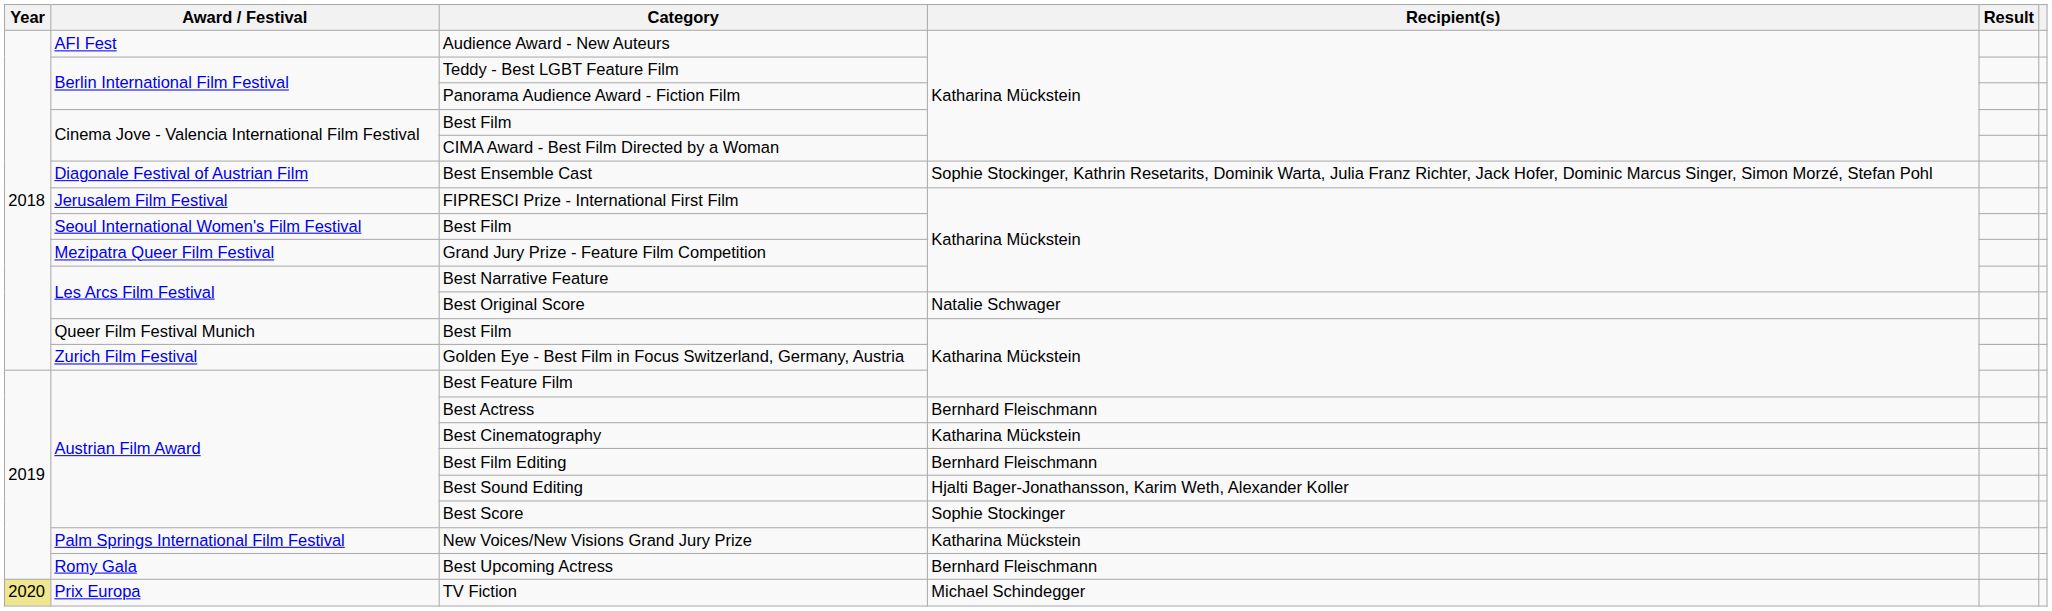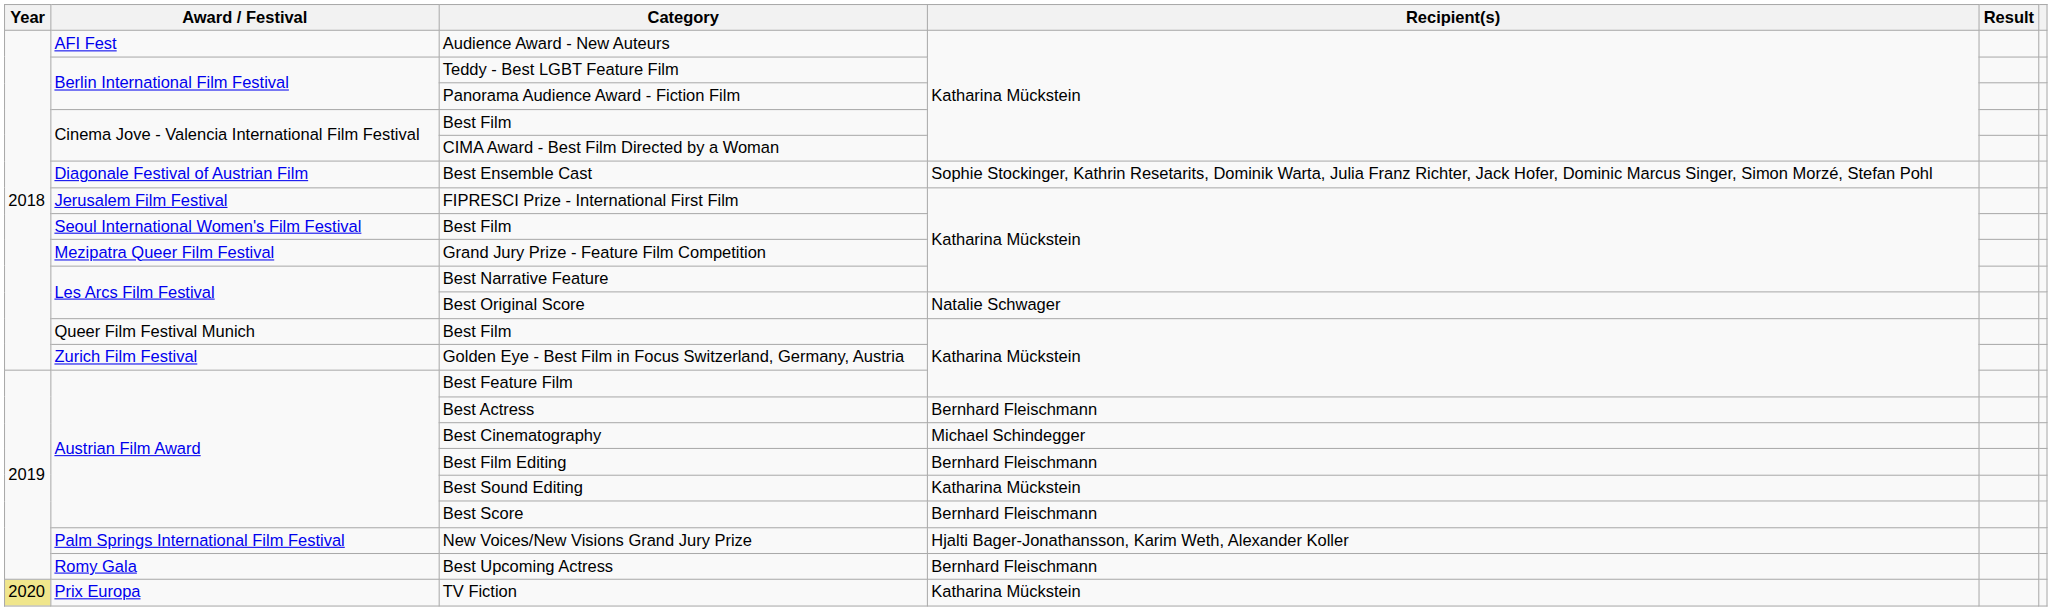 <table class="wikitable sortable plainrowheaders" style="width: 100%;">
 <tr>
 <th>Year</th>
 <th>Award / Festival</th>
 <th>Category</th>
 <th>Recipient(s)</th>
 <th>Result</th>
 <th scope="col" class="unsortable"></th>
 </tr>
 <tr>
 <td rowspan=13>2018</td>
 <td><a href='#'>AFI Fest</a></td>
 <td>Audience Award - New Auteurs</td>
 <td rowspan=5>Katharina Mückstein</td>
 <td></td>
 <td></td>
 </tr>
 <tr>
 <td rowspan=2><a href='#'>Berlin International Film Festival</a></td>
 <td>Teddy - Best LGBT Feature Film</td>
 <td></td>
 <td></td>
 </tr>
 <tr>
 <td>Panorama Audience Award - Fiction Film</td>
 <td></td>
 <td></td>
 </tr>
 <tr>
 <td rowspan=2>Cinema Jove - Valencia International Film Festival</td>
 <td>Best Film</td>
 <td></td>
 <td></td>
 </tr>
 <tr>
 <td>CIMA Award - Best Film Directed by a Woman</td>
 <td></td>
 <td></td>
 </tr>
 <tr>
 <td><a href='#'>Diagonale Festival of Austrian Film</a></td>
 <td>Best Ensemble Cast</td>
 <td>Sophie Stockinger, Kathrin Resetarits, Dominik Warta, Julia Franz Richter, Jack Hofer, Dominic Marcus Singer, Simon Morzé, Stefan Pohl</td>
 <td></td>
 <td></td>
 </tr>
 <tr>
 <td><a href='#'>Jerusalem Film Festival</a></td>
 <td>FIPRESCI Prize - International First Film</td>
 <td rowspan=4>Katharina Mückstein</td>
 <td></td>
 <td></td>
 </tr>
 <tr>
 <td><a href='#'>Seoul International Women's Film Festival</a></td>
 <td>Best Film</td>
 <td></td>
 <td></td>
 </tr>
 <tr>
 <td><a href='#'>Mezipatra Queer Film Festival</a></td>
 <td>Grand Jury Prize - Feature Film Competition</td>
 <td></td>
 <td></td>
 </tr>
 <tr>
 <td rowspan=2><a href='#'>Les Arcs Film Festival</a></td>
 <td>Best Narrative Feature</td>
 <td></td>
 <td></td>
 </tr>
 <tr>
 <td>Best Original Score</td>
 <td>Natalie Schwager</td>
 <td></td>
 <td></td>
 </tr>
 <tr>
 <td>Queer Film Festival Munich</td>
 <td>Best Film</td>
 <td rowspan=3>Katharina Mückstein</td>
 <td></td>
 <td></td>
 </tr>
 <tr>
 <td><a href='#'>Zurich Film Festival</a></td>
 <td>Golden Eye - Best Film in Focus Switzerland, Germany, Austria</td>
 <td></td>
 <td></td>
 </tr>
 <tr>
 <td rowspan=8>2019</td>
 <td rowspan=6><a href='#'>Austrian Film Award</a></td>
 <td>Best Feature Film</td>
 <td></td>
 <td></td>
 </tr>
 <tr>
 <td>Best Actress</td>
 <td>Bernhard Fleischmann</td>
 <td></td>
 <td></td>
 </tr>
 <tr>
 <td>Best Cinematography</td>
-<td>Katharina Mückstein</td>
+<td>Michael Schindegger</td>
 <td></td>
 <td></td>
 </tr>
 <tr>
 <td>Best Film Editing</td>
 <td>Bernhard Fleischmann</td>
 <td></td>
 <td></td>
 </tr>
 <tr>
 <td>Best Sound Editing</td>
-<td>Hjalti Bager-Jonathansson, Karim Weth, Alexander Koller</td>
+<td rowspan=1>Katharina Mückstein</td>
 <td></td>
 <td></td>
 </tr>
 <tr>
 <td>Best Score</td>
-<td>Sophie Stockinger</td>
+<td>Bernhard Fleischmann</td>
 <td></td>
 <td></td>
 </tr>
 <tr>
 <td><a href='#'>Palm Springs International Film Festival</a></td>
 <td>New Voices/New Visions Grand Jury Prize</td>
-<td rowspan=1>Katharina Mückstein</td>
+<td>Hjalti Bager-Jonathansson, Karim Weth, Alexander Koller</td>
 <td></td>
 <td></td>
 </tr>
 <tr>
 <td><a href='#'>Romy Gala</a></td>
 <td>Best Upcoming Actress</td>
 <td>Bernhard Fleischmann</td>
 <td></td>
 <td></td>
 </tr>
 <tr>
 <td style="background: khaki;">2020</td>
 <td><a href='#'>Prix Europa</a></td>
 <td>TV Fiction</td>
-<td>Michael Schindegger</td>
+<td>Katharina Mückstein</td>
 <td></td>
 <td></td>
 </tr>
 </table>
